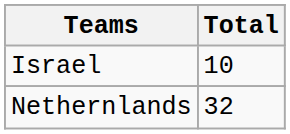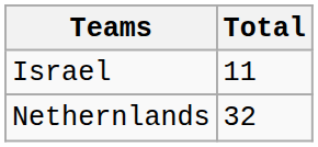 <table class="wikitable">
 <tr>
 <th>Teams</th>
 <th>Total</th>
 </tr>
 <tr>
 <td>Israel</td>
-<td>10</td>
+<td>11</td>
 </tr>
 <tr>
 <td>Nethernlands</td>
 <td>32</td>
 </tr>
 </table>
